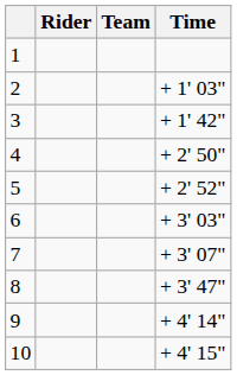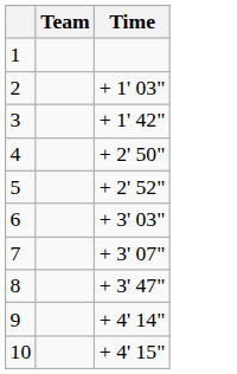 <table class="wikitable">
 <tr>
 <th></th>
-<th>Rider</th>
 <th>Team</th>
 <th>Time</th>
 </tr>
 <tr>
 <td>1</td>
-<td> </td>
 <td></td>
 <td align="right"></td>
 </tr>
 <tr>
 <td>2</td>
 <td></td>
-<td></td>
 <td align="right">+ 1' 03"</td>
 </tr>
 <tr>
 <td>3</td>
 <td></td>
-<td></td>
 <td align="right">+ 1' 42"</td>
 </tr>
 <tr>
 <td>4</td>
-<td> </td>
 <td></td>
 <td align="right">+ 2' 50"</td>
 </tr>
 <tr>
 <td>5</td>
 <td></td>
-<td></td>
 <td align="right">+ 2' 52"</td>
 </tr>
 <tr>
 <td>6</td>
-<td></td>
 <td></td>
 <td align="right">+ 3' 03"</td>
 </tr>
 <tr>
 <td>7</td>
 <td></td>
-<td></td>
 <td align="right">+ 3' 07"</td>
 </tr>
 <tr>
 <td>8</td>
-<td></td>
 <td></td>
 <td align="right">+ 3' 47"</td>
 </tr>
 <tr>
 <td>9</td>
 <td></td>
-<td></td>
 <td align="right">+ 4' 14"</td>
 </tr>
 <tr>
 <td>10</td>
 <td></td>
-<td></td>
 <td align="right">+ 4' 15"</td>
 </tr>
 </table>
